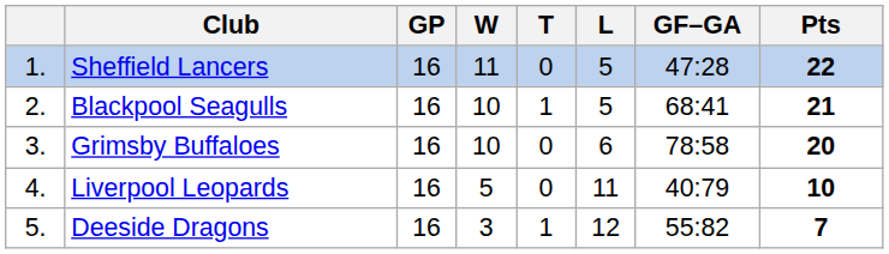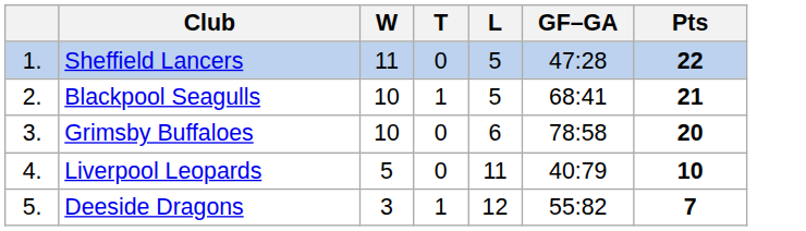 <table class="wikitable">
 <tr>
 <th width="30"></th>
 <th width="200">Club</th>
-<th width="30">GP</th>
 <th width="30">W</th>
 <th width="30">T</th>
 <th width="30">L</th>
 <th width="70">GF–GA</th>
 <th width="70">Pts</th>
 </tr>
 <tr bgcolor="#BCD2EE" align="center">
 <td>1.</td>
 <td align="left"><a href='#'>Sheffield Lancers</a></td>
-<td>16</td>
 <td>11</td>
 <td>0</td>
 <td>5</td>
 <td>47:28</td>
 <td><strong>22</strong></td>
 </tr>
 <tr bgcolor="#FFFFFF" align="center">
 <td>2.</td>
 <td align="left"><a href='#'>Blackpool Seagulls</a></td>
-<td>16</td>
 <td>10</td>
 <td>1</td>
 <td>5</td>
 <td>68:41</td>
 <td><strong>21</strong></td>
 </tr>
 <tr bgcolor="#FFFFFF" align="center">
 <td>3.</td>
 <td align="left"><a href='#'>Grimsby Buffaloes</a></td>
-<td>16</td>
 <td>10</td>
 <td>0</td>
 <td>6</td>
 <td>78:58</td>
 <td><strong>20</strong></td>
 </tr>
 <tr bgcolor="#FFFFFF" align="center">
 <td>4.</td>
 <td align="left"><a href='#'>Liverpool Leopards</a></td>
-<td>16</td>
 <td>5</td>
 <td>0</td>
 <td>11</td>
 <td>40:79</td>
 <td><strong>10</strong></td>
 </tr>
 <tr bgcolor="#FFFFFF" align="center">
 <td>5.</td>
 <td align="left"><a href='#'>Deeside Dragons</a></td>
-<td>16</td>
 <td>3</td>
 <td>1</td>
 <td>12</td>
 <td>55:82</td>
 <td><strong>7</strong></td>
 </tr>
 </table>
